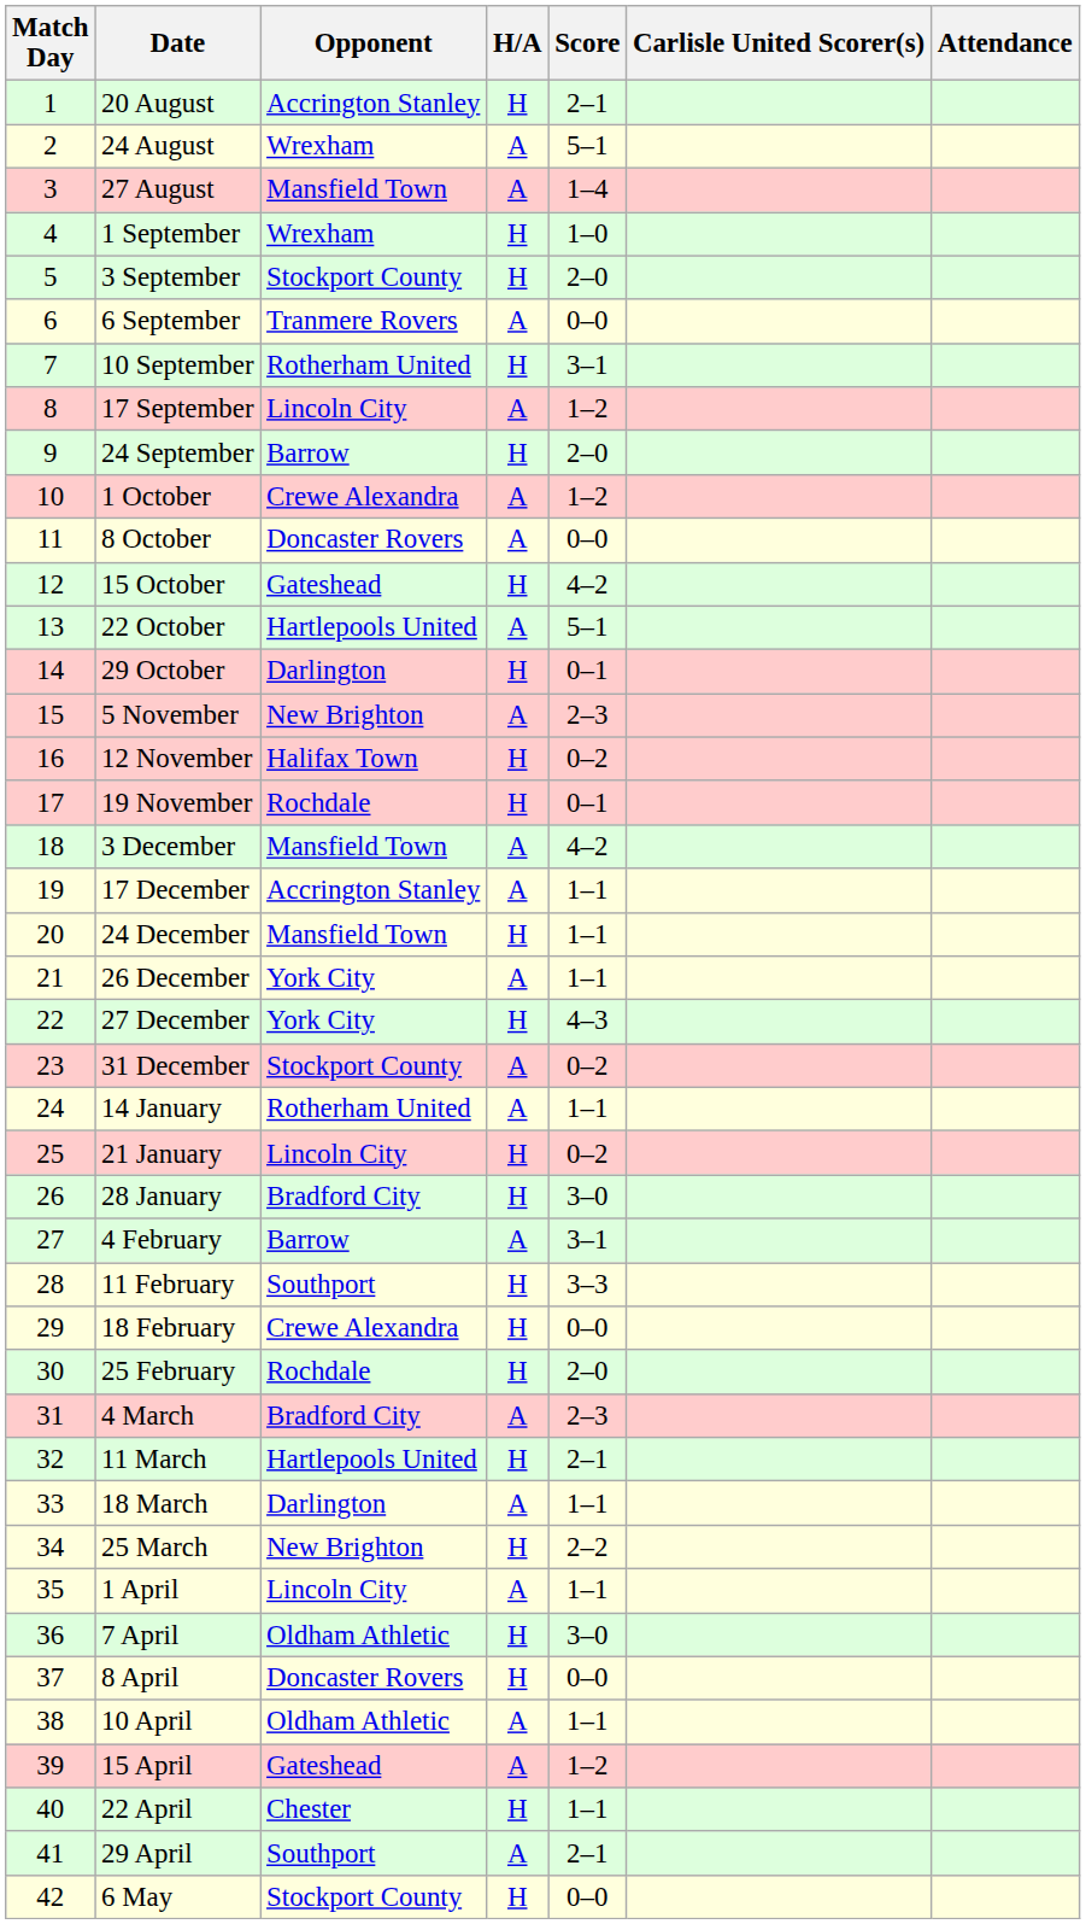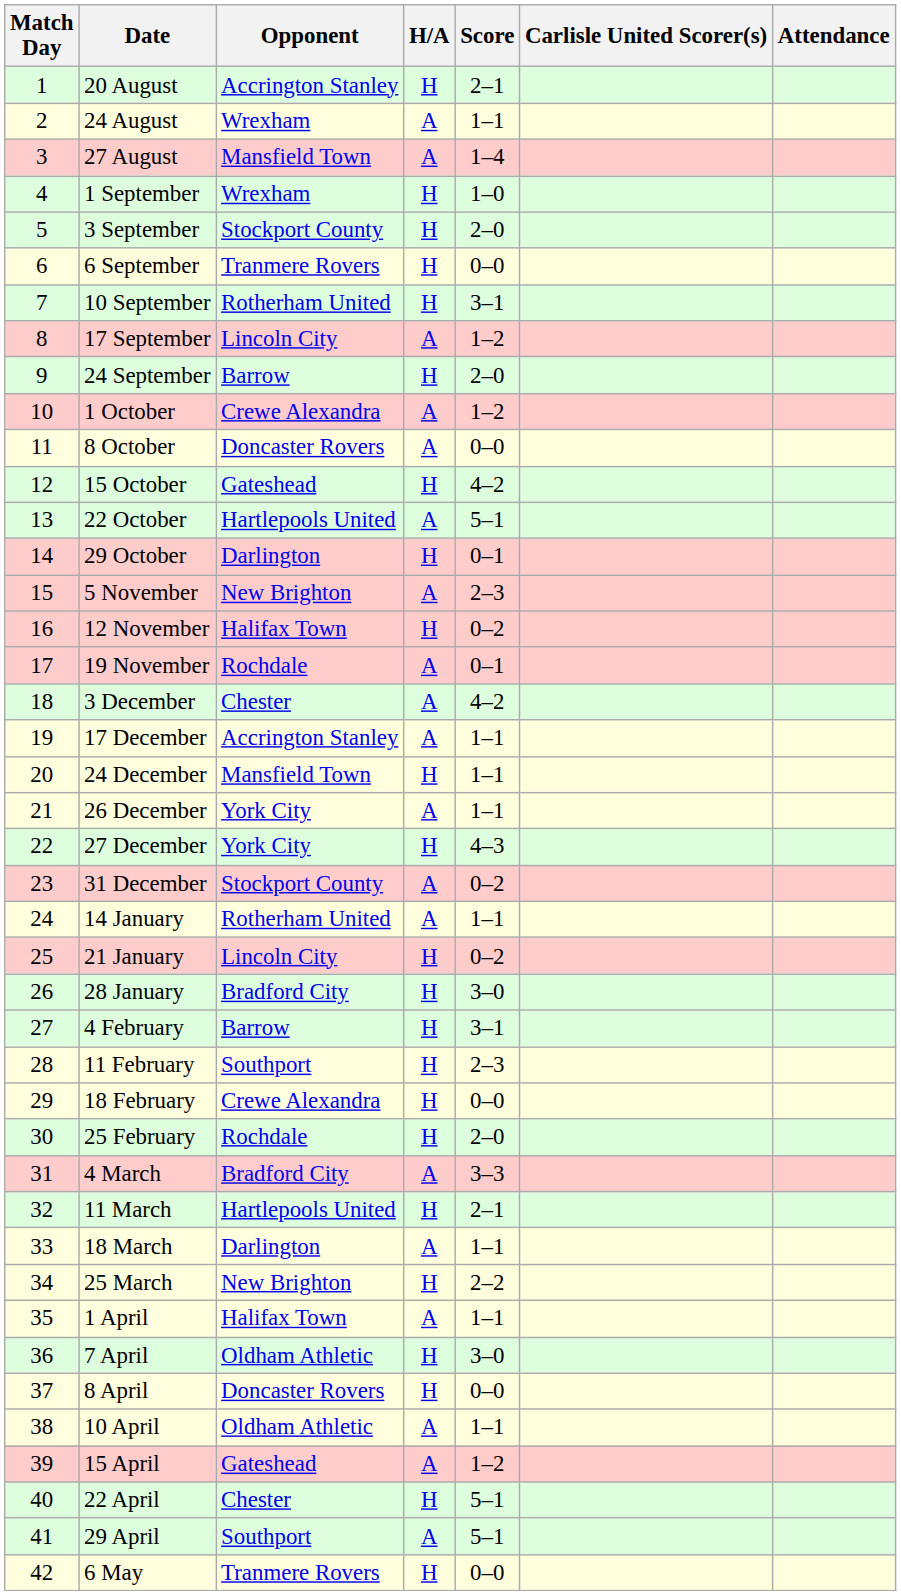 <table class="wikitable" style="text-align:center">
 <tr>
 <th>Match<br> Day</th>
 <th>Date</th>
 <th>Opponent</th>
 <th>H/A</th>
 <th>Score</th>
 <th>Carlisle United Scorer(s)</th>
 <th>Attendance</th>
 </tr>
 <tr bgcolor=#ddffdd>
 <td>1</td>
 <td align=left>20 August</td>
 <td align=left><a href='#'>Accrington Stanley</a></td>
 <td><a href='#'>H</a></td>
 <td>2–1</td>
 <td align=left></td>
 <td></td>
 </tr>
 <tr bgcolor=#ffffdd>
 <td>2</td>
 <td align=left>24 August</td>
 <td align=left><a href='#'>Wrexham</a></td>
 <td><a href='#'>A</a></td>
-<td>5–1</td>
+<td>1–1</td>
 <td align=left></td>
 <td></td>
 </tr>
 <tr bgcolor=#FFCCCC>
 <td>3</td>
 <td align=left>27 August</td>
 <td align=left><a href='#'>Mansfield Town</a></td>
 <td><a href='#'>A</a></td>
 <td>1–4</td>
 <td align=left></td>
 <td></td>
 </tr>
 <tr bgcolor=#ddffdd>
 <td>4</td>
 <td align=left>1 September</td>
 <td align=left><a href='#'>Wrexham</a></td>
 <td><a href='#'>H</a></td>
 <td>1–0</td>
 <td align=left></td>
 <td></td>
 </tr>
 <tr bgcolor=#ddffdd>
 <td>5</td>
 <td align=left>3 September</td>
 <td align=left><a href='#'>Stockport County</a></td>
 <td><a href='#'>H</a></td>
 <td>2–0</td>
 <td align=left></td>
 <td></td>
 </tr>
 <tr bgcolor=#ffffdd>
 <td>6</td>
 <td align=left>6 September</td>
 <td align=left><a href='#'>Tranmere Rovers</a></td>
-<td><a href='#'>A</a></td>
+<td><a href='#'>H</a></td>
 <td>0–0</td>
 <td align=left></td>
 <td></td>
 </tr>
 <tr bgcolor=#ddffdd>
 <td>7</td>
 <td align=left>10 September</td>
 <td align=left><a href='#'>Rotherham United</a></td>
 <td><a href='#'>H</a></td>
 <td>3–1</td>
 <td align=left></td>
 <td></td>
 </tr>
 <tr bgcolor=#FFCCCC>
 <td>8</td>
 <td align=left>17 September</td>
 <td align=left><a href='#'>Lincoln City</a></td>
 <td><a href='#'>A</a></td>
 <td>1–2</td>
 <td align=left></td>
 <td></td>
 </tr>
 <tr bgcolor=#ddffdd>
 <td>9</td>
 <td align=left>24 September</td>
 <td align=left><a href='#'>Barrow</a></td>
 <td><a href='#'>H</a></td>
 <td>2–0</td>
 <td align=left></td>
 <td></td>
 </tr>
 <tr bgcolor=#FFCCCC>
 <td>10</td>
 <td align=left>1 October</td>
 <td align=left><a href='#'>Crewe Alexandra</a></td>
 <td><a href='#'>A</a></td>
 <td>1–2</td>
 <td align=left></td>
 <td></td>
 </tr>
 <tr bgcolor=#ffffdd>
 <td>11</td>
 <td align=left>8 October</td>
 <td align=left><a href='#'>Doncaster Rovers</a></td>
 <td><a href='#'>A</a></td>
 <td>0–0</td>
 <td align=left></td>
 <td></td>
 </tr>
 <tr bgcolor=#ddffdd>
 <td>12</td>
 <td align=left>15 October</td>
 <td align=left><a href='#'>Gateshead</a></td>
 <td><a href='#'>H</a></td>
 <td>4–2</td>
 <td align=left></td>
 <td></td>
 </tr>
 <tr bgcolor=#ddffdd>
 <td>13</td>
 <td align=left>22 October</td>
 <td align=left><a href='#'>Hartlepools United</a></td>
 <td><a href='#'>A</a></td>
 <td>5–1</td>
 <td align=left></td>
 <td></td>
 </tr>
 <tr bgcolor=#FFCCCC>
 <td>14</td>
 <td align=left>29 October</td>
 <td align=left><a href='#'>Darlington</a></td>
 <td><a href='#'>H</a></td>
 <td>0–1</td>
 <td align=left></td>
 <td></td>
 </tr>
 <tr bgcolor=#FFCCCC>
 <td>15</td>
 <td align=left>5 November</td>
 <td align=left><a href='#'>New Brighton</a></td>
 <td><a href='#'>A</a></td>
 <td>2–3</td>
 <td align=left></td>
 <td></td>
 </tr>
 <tr bgcolor=#FFCCCC>
 <td>16</td>
 <td align=left>12 November</td>
 <td align=left><a href='#'>Halifax Town</a></td>
 <td><a href='#'>H</a></td>
 <td>0–2</td>
 <td align=left></td>
 <td></td>
 </tr>
 <tr bgcolor=#FFCCCC>
 <td>17</td>
 <td align=left>19 November</td>
 <td align=left><a href='#'>Rochdale</a></td>
-<td><a href='#'>H</a></td>
+<td><a href='#'>A</a></td>
 <td>0–1</td>
 <td align=left></td>
 <td></td>
 </tr>
 <tr bgcolor=#ddffdd>
 <td>18</td>
 <td align=left>3 December</td>
-<td align=left><a href='#'>Mansfield Town</a></td>
+<td align=left><a href='#'>Chester</a></td>
 <td><a href='#'>A</a></td>
 <td>4–2</td>
 <td align=left></td>
 <td></td>
 </tr>
 <tr bgcolor=#ffffdd>
 <td>19</td>
 <td align=left>17 December</td>
 <td align=left><a href='#'>Accrington Stanley</a></td>
 <td><a href='#'>A</a></td>
 <td>1–1</td>
 <td align=left></td>
 <td></td>
 </tr>
 <tr bgcolor=#ffffdd>
 <td>20</td>
 <td align=left>24 December</td>
 <td align=left><a href='#'>Mansfield Town</a></td>
 <td><a href='#'>H</a></td>
 <td>1–1</td>
 <td align=left></td>
 <td></td>
 </tr>
 <tr bgcolor=#ffffdd>
 <td>21</td>
 <td align=left>26 December</td>
 <td align=left><a href='#'>York City</a></td>
 <td><a href='#'>A</a></td>
 <td>1–1</td>
 <td align=left></td>
 <td></td>
 </tr>
 <tr bgcolor=#ddffdd>
 <td>22</td>
 <td align=left>27 December</td>
 <td align=left><a href='#'>York City</a></td>
 <td><a href='#'>H</a></td>
 <td>4–3</td>
 <td align=left></td>
 <td></td>
 </tr>
 <tr bgcolor=#FFCCCC>
 <td>23</td>
 <td align=left>31 December</td>
 <td align=left><a href='#'>Stockport County</a></td>
 <td><a href='#'>A</a></td>
 <td>0–2</td>
 <td align=left></td>
 <td></td>
 </tr>
 <tr bgcolor=#ffffdd>
 <td>24</td>
 <td align=left>14 January</td>
 <td align=left><a href='#'>Rotherham United</a></td>
 <td><a href='#'>A</a></td>
 <td>1–1</td>
 <td align=left></td>
 <td></td>
 </tr>
 <tr bgcolor=#FFCCCC>
 <td>25</td>
 <td align=left>21 January</td>
 <td align=left><a href='#'>Lincoln City</a></td>
 <td><a href='#'>H</a></td>
 <td>0–2</td>
 <td align=left></td>
 <td></td>
 </tr>
 <tr bgcolor=#ddffdd>
 <td>26</td>
 <td align=left>28 January</td>
 <td align=left><a href='#'>Bradford City</a></td>
 <td><a href='#'>H</a></td>
 <td>3–0</td>
 <td align=left></td>
 <td></td>
 </tr>
 <tr bgcolor=#ddffdd>
 <td>27</td>
 <td align=left>4 February</td>
 <td align=left><a href='#'>Barrow</a></td>
-<td><a href='#'>A</a></td>
+<td><a href='#'>H</a></td>
 <td>3–1</td>
 <td align=left></td>
 <td></td>
 </tr>
 <tr bgcolor=#ffffdd>
 <td>28</td>
 <td align=left>11 February</td>
 <td align=left><a href='#'>Southport</a></td>
 <td><a href='#'>H</a></td>
-<td>3–3</td>
+<td>2–3</td>
 <td align=left></td>
 <td></td>
 </tr>
 <tr bgcolor=#ffffdd>
 <td>29</td>
 <td align=left>18 February</td>
 <td align=left><a href='#'>Crewe Alexandra</a></td>
 <td><a href='#'>H</a></td>
 <td>0–0</td>
 <td align=left></td>
 <td></td>
 </tr>
 <tr bgcolor=#ddffdd>
 <td>30</td>
 <td align=left>25 February</td>
 <td align=left><a href='#'>Rochdale</a></td>
 <td><a href='#'>H</a></td>
 <td>2–0</td>
 <td align=left></td>
 <td></td>
 </tr>
 <tr bgcolor=#FFCCCC>
 <td>31</td>
 <td align=left>4 March</td>
 <td align=left><a href='#'>Bradford City</a></td>
 <td><a href='#'>A</a></td>
-<td>2–3</td>
+<td>3–3</td>
 <td align=left></td>
 <td></td>
 </tr>
 <tr bgcolor=#ddffdd>
 <td>32</td>
 <td align=left>11 March</td>
 <td align=left><a href='#'>Hartlepools United</a></td>
 <td><a href='#'>H</a></td>
 <td>2–1</td>
 <td align=left></td>
 <td></td>
 </tr>
 <tr bgcolor=#ffffdd>
 <td>33</td>
 <td align=left>18 March</td>
 <td align=left><a href='#'>Darlington</a></td>
 <td><a href='#'>A</a></td>
 <td>1–1</td>
 <td align=left></td>
 <td></td>
 </tr>
 <tr bgcolor=#ffffdd>
 <td>34</td>
 <td align=left>25 March</td>
 <td align=left><a href='#'>New Brighton</a></td>
 <td><a href='#'>H</a></td>
 <td>2–2</td>
 <td align=left></td>
 <td></td>
 </tr>
 <tr bgcolor=#ffffdd>
 <td>35</td>
 <td align=left>1 April</td>
-<td align=left><a href='#'>Lincoln City</a></td>
+<td align=left><a href='#'>Halifax Town</a></td>
 <td><a href='#'>A</a></td>
 <td>1–1</td>
 <td align=left></td>
 <td></td>
 </tr>
 <tr bgcolor=#ddffdd>
 <td>36</td>
 <td align=left>7 April</td>
 <td align=left><a href='#'>Oldham Athletic</a></td>
 <td><a href='#'>H</a></td>
 <td>3–0</td>
 <td align=left></td>
 <td></td>
 </tr>
 <tr bgcolor=#ffffdd>
 <td>37</td>
 <td align=left>8 April</td>
 <td align=left><a href='#'>Doncaster Rovers</a></td>
 <td><a href='#'>H</a></td>
 <td>0–0</td>
 <td align=left></td>
 <td></td>
 </tr>
 <tr bgcolor=#ffffdd>
 <td>38</td>
 <td align=left>10 April</td>
 <td align=left><a href='#'>Oldham Athletic</a></td>
 <td><a href='#'>A</a></td>
 <td>1–1</td>
 <td align=left></td>
 <td></td>
 </tr>
 <tr bgcolor=#FFCCCC>
 <td>39</td>
 <td align=left>15 April</td>
 <td align=left><a href='#'>Gateshead</a></td>
 <td><a href='#'>A</a></td>
 <td>1–2</td>
 <td align=left></td>
 <td></td>
 </tr>
 <tr bgcolor=#ddffdd>
 <td>40</td>
 <td align=left>22 April</td>
 <td align=left><a href='#'>Chester</a></td>
 <td><a href='#'>H</a></td>
-<td>1–1</td>
+<td>5–1</td>
 <td align=left></td>
 <td></td>
 </tr>
 <tr bgcolor=#ddffdd>
 <td>41</td>
 <td align=left>29 April</td>
 <td align=left><a href='#'>Southport</a></td>
 <td><a href='#'>A</a></td>
-<td>2–1</td>
+<td>5–1</td>
 <td align=left></td>
 <td></td>
 </tr>
 <tr bgcolor=#ffffdd>
 <td>42</td>
 <td align=left>6 May</td>
-<td align=left><a href='#'>Stockport County</a></td>
+<td align=left><a href='#'>Tranmere Rovers</a></td>
 <td><a href='#'>H</a></td>
 <td>0–0</td>
 <td align=left></td>
 <td></td>
 </tr>
 </table>
